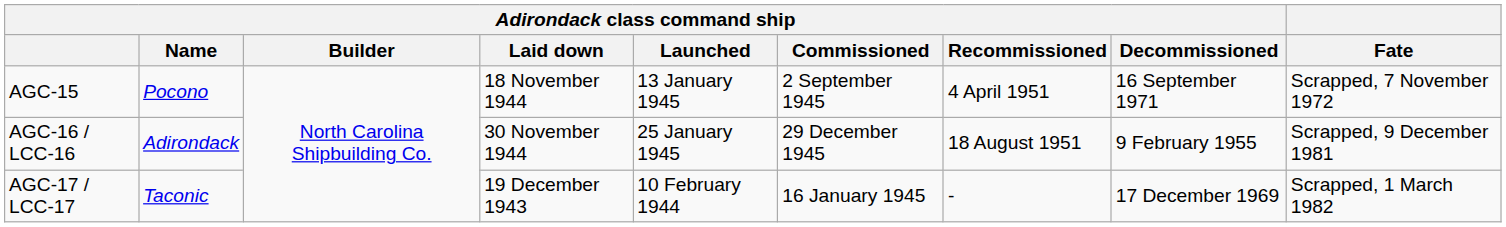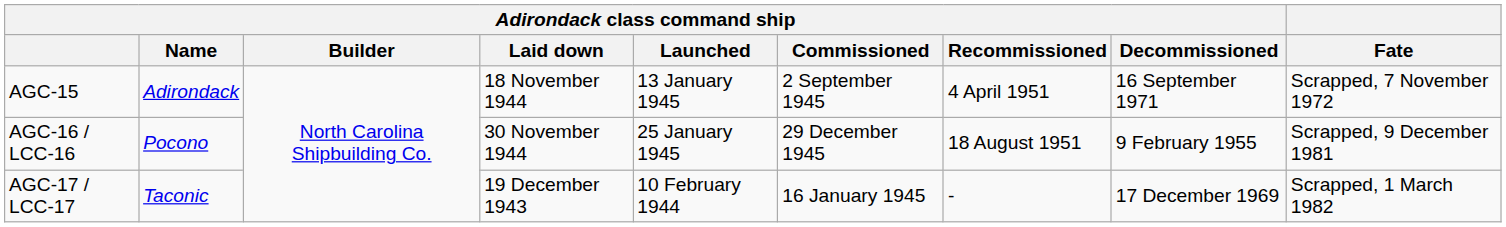 <table class="wikitable">
 <tr>
 <th colspan="8"><em>Adirondack</em> class command ship</th>
 <th></th>
 </tr>
 <tr>
 <th></th>
 <th>Name</th>
 <th>Builder</th>
 <th>Laid down</th>
 <th>Launched</th>
 <th>Commissioned</th>
 <th>Recommissioned</th>
 <th>Decommissioned</th>
 <th>Fate</th>
 </tr>
 <tr>
 <td>AGC-15</td>
-<td><em><a href='#'>Pocono</a></em></td>
+<td><em><a href='#'>Adirondack</a></em></td>
 <td rowspan="3" align="center"><a href='#'>North Carolina Shipbuilding Co.</a></td>
 <td>18 November 1944</td>
 <td>13 January 1945</td>
 <td>2 September 1945</td>
 <td>4 April 1951</td>
 <td>16 September 1971</td>
 <td>Scrapped, 7 November 1972</td>
 </tr>
 <tr>
 <td>AGC-16 / LCC-16</td>
-<td><em><a href='#'>Adirondack</a></em></td>
+<td><em><a href='#'>Pocono</a></em></td>
 <td>30 November 1944</td>
 <td>25 January 1945</td>
 <td>29 December 1945</td>
 <td>18 August 1951</td>
 <td>9 February 1955</td>
 <td>Scrapped, 9 December 1981</td>
 </tr>
 <tr>
 <td>AGC-17 / LCC-17</td>
 <td><em><a href='#'>Taconic</a></em></td>
 <td>19 December 1943</td>
 <td>10 February 1944</td>
 <td>16 January 1945</td>
 <td>-</td>
 <td>17 December 1969</td>
 <td>Scrapped, 1 March 1982</td>
 </tr>
 </table>
